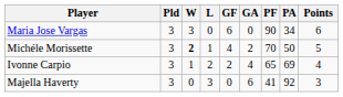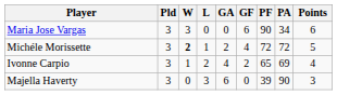 <table class=wikitable style="text-align:center">
 <tr>
 <th width=220>Player</th>
 <th width=20>Pld</th>
 <th width=20>W</th>
 <th width=20>L</th>
+<th width=20>GA</th>
 <th width=20>GF</th>
-<th width=20>GA</th>
 <th width=20>PF</th>
 <th width=20>PA</th>
 <th width=50>Points</th>
 </tr>
 <tr>
 <td align=left> <a href='#'>Maria Jose Vargas</a></td>
 <td>3</td>
 <td>3</td>
 <td>0</td>
+<td>0</td>
 <td>6</td>
-<td>0</td>
 <td>90</td>
 <td>34</td>
 <td>6</td>
 </tr>
 <tr>
 <td align=left> Michéle Morissette</td>
 <td>3</td>
 <td><strong>2</strong></td>
 <td>1</td>
+<td>2</td>
 <td>4</td>
-<td>2</td>
-<td>70</td>
-<td>50</td>
+<td>72</td>
+<td>72</td>
 <td>5</td>
 </tr>
 <tr>
 <td align=left> Ivonne Carpio</td>
 <td>3</td>
 <td>1</td>
 <td>2</td>
+<td>4</td>
 <td>2</td>
-<td>4</td>
 <td>65</td>
 <td>69</td>
 <td>4</td>
 </tr>
 <tr>
 <td align=left> Majella Haverty</td>
 <td>3</td>
 <td>0</td>
 <td>3</td>
+<td>6</td>
 <td>0</td>
-<td>6</td>
-<td>41</td>
-<td>92</td>
+<td>39</td>
+<td>90</td>
 <td>3</td>
 </tr>
 </table>
